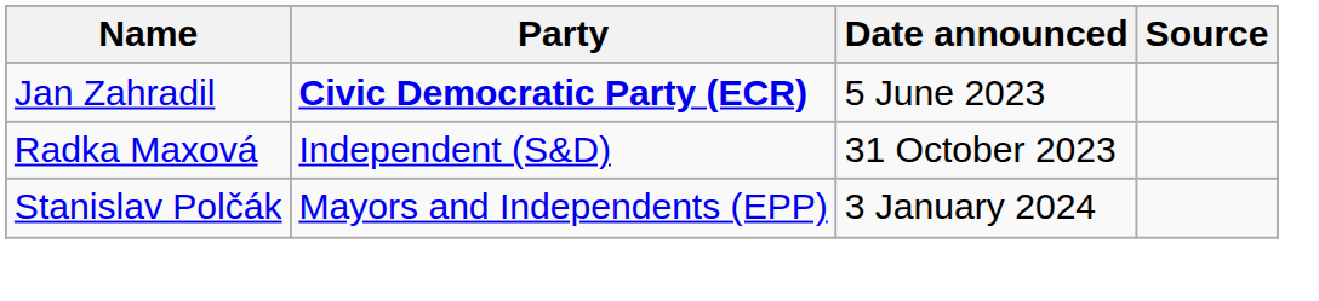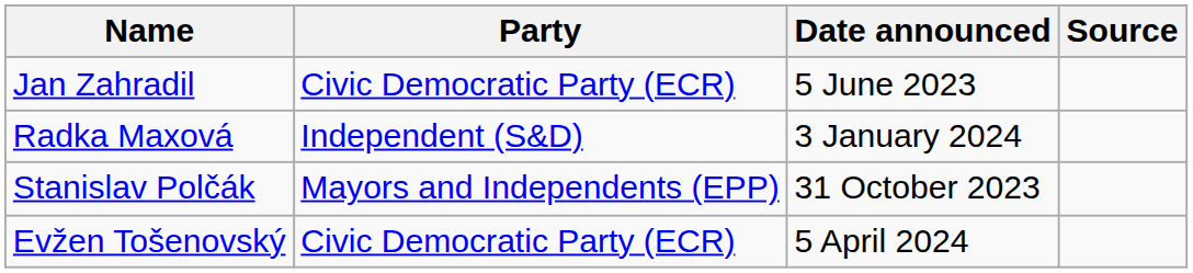 <table class="wikitable">
 <tr>
 <th>Name</th>
 <th>Party</th>
 <th>Date announced</th>
 <th>Source</th>
 </tr>
 <tr>
 <td><a href='#'>Jan Zahradil</a></td>
-<td><strong><a href='#'>Civic Democratic Party (ECR)</a></strong></td>
+<td><a href='#'>Civic Democratic Party (ECR)</a></td>
 <td>5 June 2023</td>
 <td></td>
 </tr>
 <tr>
 <td><a href='#'>Radka Maxová</a></td>
 <td><a href='#'>Independent (S&D)</a></td>
-<td>31 October 2023</td>
+<td>3 January 2024</td>
 <td></td>
 </tr>
 <tr>
 <td><a href='#'>Stanislav Polčák</a></td>
 <td><a href='#'>Mayors and Independents (EPP)</a></td>
-<td>3 January 2024</td>
+<td>31 October 2023</td>
+<td></td>
+</tr>
+<tr>
+<td><a href='#'>Evžen Tošenovský</a></td>
+<td><a href='#'>Civic Democratic Party (ECR)</a></td>
+<td>5 April 2024</td>
 <td></td>
 </tr>
 </table>
